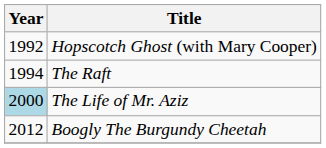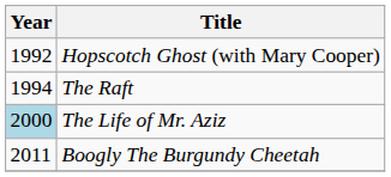 <table class="wikitable">
 <tr>
 <th>Year</th>
 <th>Title</th>
 </tr>
 <tr>
 <td rowspan="1">1992</td>
 <td><em>Hopscotch Ghost</em> (with Mary Cooper)</td>
 </tr>
 <tr>
 <td rowspan="1">1994</td>
 <td><em>The Raft</em></td>
 </tr>
 <tr>
 <td rowspan="1" style="background: lightblue;">2000</td>
 <td><em>The Life of Mr. Aziz</em></td>
 </tr>
 <tr>
-<td rowspan="1">2012</td>
+<td rowspan="1">2011</td>
 <td><em>Boogly The Burgundy Cheetah</em></td>
 </tr>
 <tr>
 </tr>
 </table>
